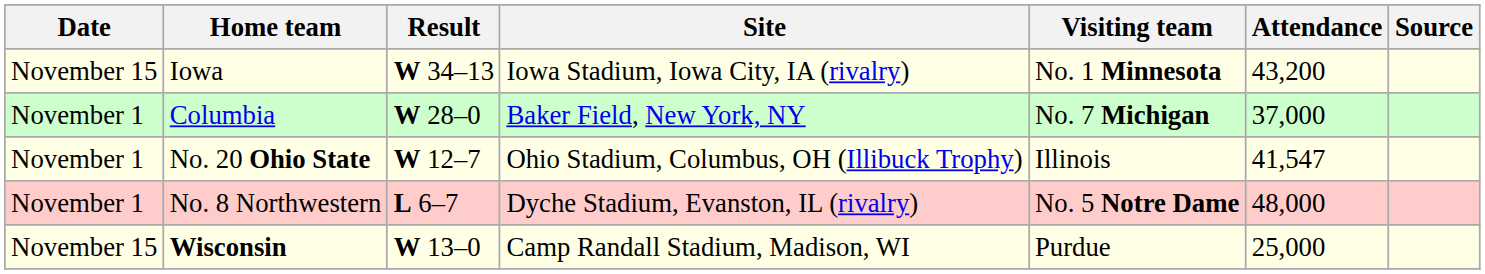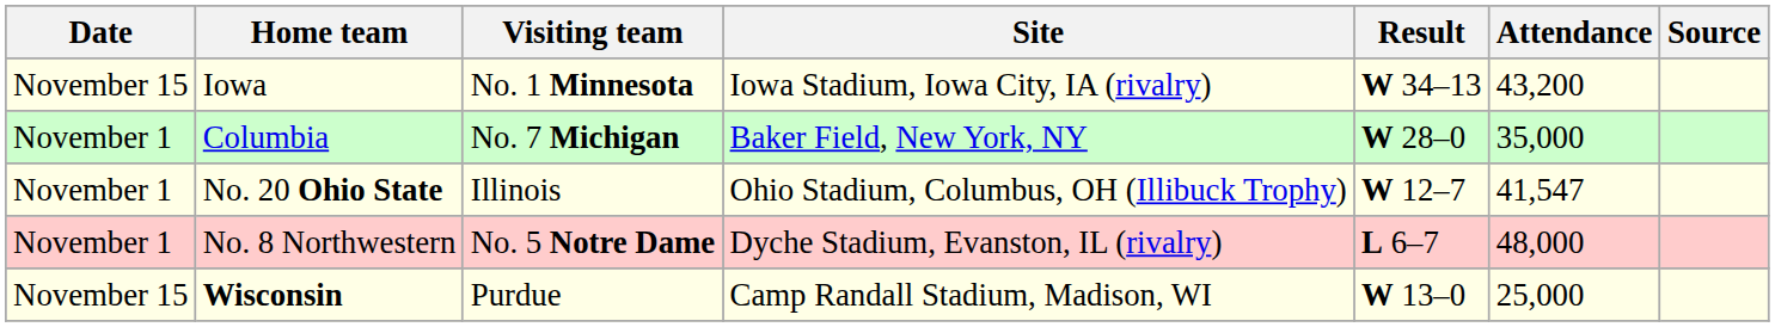 <table class="wikitable" style="font-size:95%;">
 <tr>
 <th>Date</th>
 <th>Home team</th>
+<th>Visiting team</th>
+<th>Site</th>
 <th>Result</th>
-<th>Site</th>
-<th>Visiting team</th>
 <th>Attendance</th>
 <th class="unsortable">Source</th>
 </tr>
 <tr bgcolor=ffffe6>
 <td>November 15</td>
 <td>Iowa</td>
+<td>No. 1 <strong>Minnesota</strong></td>
+<td>Iowa Stadium, Iowa City, IA (<a href='#'>rivalry</a>)</td>
 <td><strong>W</strong> 34–13</td>
-<td>Iowa Stadium, Iowa City, IA (<a href='#'>rivalry</a>)</td>
-<td>No. 1 <strong>Minnesota</strong></td>
 <td>43,200</td>
 <td></td>
 </tr>
 <tr bgcolor=ccffcc>
 <td>November 1</td>
 <td><a href='#'>Columbia</a></td>
+<td>No. 7 <strong>Michigan</strong></td>
+<td><a href='#'>Baker Field</a>, <a href='#'>New York, NY</a></td>
 <td><strong>W</strong> 28–0</td>
-<td><a href='#'>Baker Field</a>, <a href='#'>New York, NY</a></td>
-<td>No. 7 <strong>Michigan</strong></td>
-<td>37,000</td>
+<td>35,000</td>
 <td></td>
 </tr>
 <tr bgcolor=ffffe6>
 <td>November 1</td>
 <td>No. 20 <strong>Ohio State</strong></td>
+<td>Illinois</td>
+<td>Ohio Stadium, Columbus, OH (<a href='#'>Illibuck Trophy</a>)</td>
 <td><strong>W</strong> 12–7</td>
-<td>Ohio Stadium, Columbus, OH (<a href='#'>Illibuck Trophy</a>)</td>
-<td>Illinois</td>
 <td>41,547</td>
 <td></td>
 </tr>
 <tr bgcolor=ffcccc>
 <td>November 1</td>
 <td>No. 8 Northwestern</td>
+<td>No. 5 <strong>Notre Dame</strong></td>
+<td>Dyche Stadium, Evanston, IL (<a href='#'>rivalry</a>)</td>
 <td><strong>L</strong> 6–7</td>
-<td>Dyche Stadium, Evanston, IL (<a href='#'>rivalry</a>)</td>
-<td>No. 5 <strong>Notre Dame</strong></td>
 <td>48,000</td>
 <td></td>
 </tr>
 <tr bgcolor=ffffe6>
 <td>November 15</td>
 <td><strong>Wisconsin</strong></td>
+<td>Purdue</td>
+<td>Camp Randall Stadium, Madison, WI</td>
 <td><strong>W</strong> 13–0</td>
-<td>Camp Randall Stadium, Madison, WI</td>
-<td>Purdue</td>
 <td>25,000</td>
 <td></td>
 </tr>
 </table>
